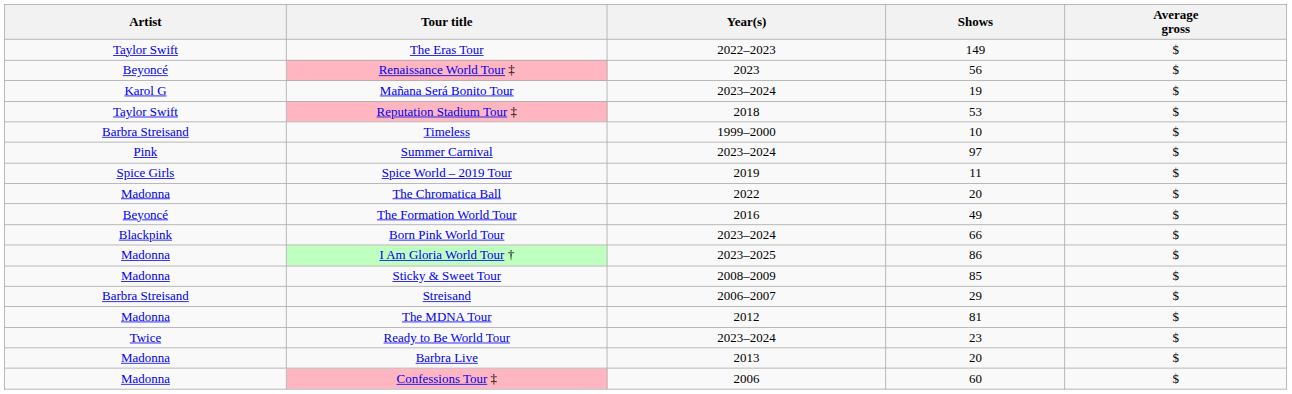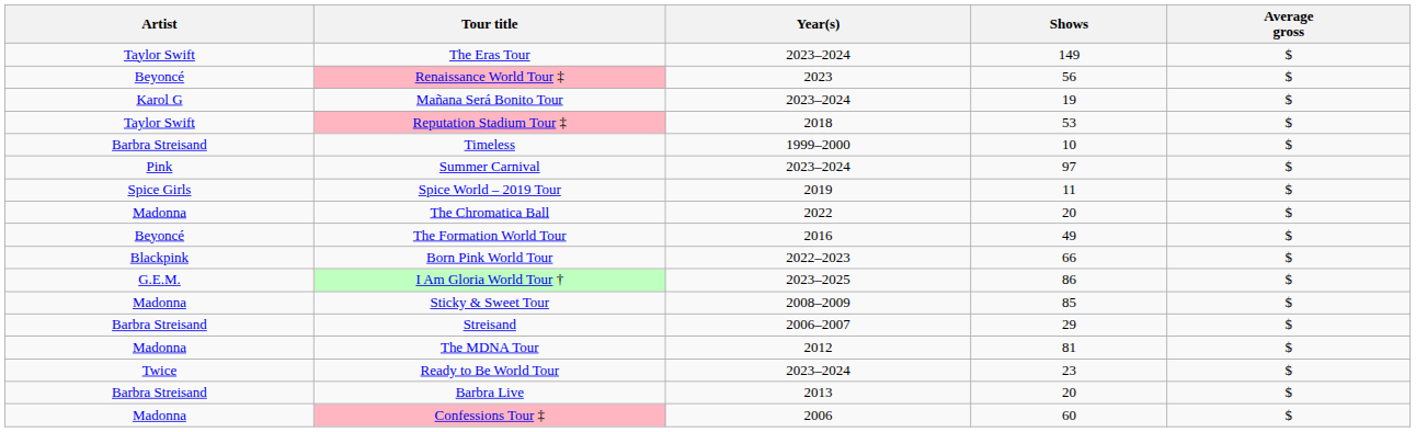 <table class="wikitable sortable plainrowheaders" style="text-align:center;" width=100%>
 <tr>
 <th width=22%>Artist</th>
 <th width=25%>Tour title</th>
 <th>Year(s)</th>
 <th>Shows</th>
 <th>Average<br>gross</th>
 </tr>
 <tr>
 <td><a href='#'>Taylor Swift</a></td>
 <td align="center"><a href='#'>The Eras Tour</a></td>
-<td>2022–2023</td>
+<td>2023–2024</td>
 <td>149</td>
 <td>$</td>
 </tr>
 <tr>
 <td><a href='#'>Beyoncé</a></td>
 <td align="center" style="background:#FFB6C1;"><a href='#'>Renaissance World Tour</a> ‡</td>
 <td>2023</td>
 <td>56</td>
 <td>$</td>
 </tr>
 <tr>
 <td><a href='#'>Karol G</a></td>
 <td align="center"><a href='#'>Mañana Será Bonito Tour</a></td>
 <td>2023–2024</td>
 <td>19</td>
 <td>$</td>
 </tr>
 <tr>
 <td><a href='#'>Taylor Swift</a></td>
 <td align=center style="background:#FFB6C1;"><a href='#'>Reputation Stadium Tour</a> ‡</td>
 <td>2018</td>
 <td>53</td>
 <td>$</td>
 </tr>
 <tr>
 <td><a href='#'>Barbra Streisand</a></td>
 <td><a href='#'>Timeless</a></td>
 <td>1999–2000</td>
 <td>10</td>
 <td>$</td>
 </tr>
 <tr>
 <td><a href='#'>Pink</a></td>
 <td align="center"><a href='#'>Summer Carnival</a></td>
 <td>2023–2024</td>
 <td>97</td>
 <td>$</td>
 </tr>
 <tr>
 <td><a href='#'>Spice Girls</a></td>
 <td><a href='#'>Spice World – 2019 Tour</a></td>
 <td>2019</td>
 <td>11</td>
 <td>$</td>
 </tr>
 <tr>
 <td><a href='#'>Madonna</a></td>
 <td><a href='#'>The Chromatica Ball</a></td>
 <td>2022</td>
 <td>20</td>
 <td>$</td>
 </tr>
 <tr>
 <td><a href='#'>Beyoncé</a></td>
 <td><a href='#'>The Formation World Tour</a></td>
 <td>2016</td>
 <td>49</td>
 <td>$</td>
 </tr>
 <tr>
 <td><a href='#'>Blackpink</a></td>
 <td><a href='#'>Born Pink World Tour</a></td>
-<td>2023–2024</td>
+<td>2022–2023</td>
 <td>66</td>
 <td>$</td>
 </tr>
 <tr>
-<td><a href='#'>Madonna</a></td>
+<td><a href='#'>G.E.M.</a></td>
 <td align="center" style="background:#BFFFC0;"><a href='#'>I Am Gloria World Tour</a> †</td>
 <td>2023–2025</td>
 <td>86</td>
 <td>$</td>
 </tr>
 <tr>
 <td><a href='#'>Madonna</a></td>
 <td><a href='#'>Sticky & Sweet Tour</a></td>
 <td>2008–2009</td>
 <td>85</td>
 <td>$</td>
 </tr>
 <tr>
 <td><a href='#'>Barbra Streisand</a></td>
 <td><a href='#'>Streisand</a></td>
 <td>2006–2007</td>
 <td>29</td>
 <td>$</td>
 </tr>
 <tr>
 <td><a href='#'>Madonna</a></td>
 <td><a href='#'>The MDNA Tour</a></td>
 <td>2012</td>
 <td>81</td>
 <td>$</td>
 </tr>
 <tr>
 <td><a href='#'>Twice</a></td>
 <td align="center"><a href='#'>Ready to Be World Tour</a></td>
 <td>2023–2024</td>
 <td>23</td>
 <td>$</td>
 </tr>
 <tr>
-<td><a href='#'>Madonna</a></td>
+<td><a href='#'>Barbra Streisand</a></td>
 <td><a href='#'>Barbra Live</a></td>
 <td>2013</td>
 <td>20</td>
 <td>$</td>
 </tr>
 <tr>
 <td><a href='#'>Madonna</a></td>
 <td align=center style="background:#FFB6C1;"><a href='#'>Confessions Tour</a> ‡</td>
 <td>2006</td>
 <td>60</td>
 <td>$</td>
 </tr>
 </table>
